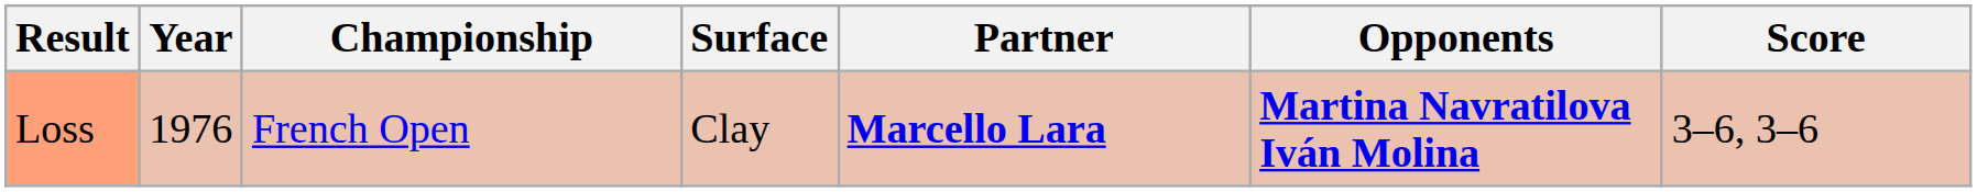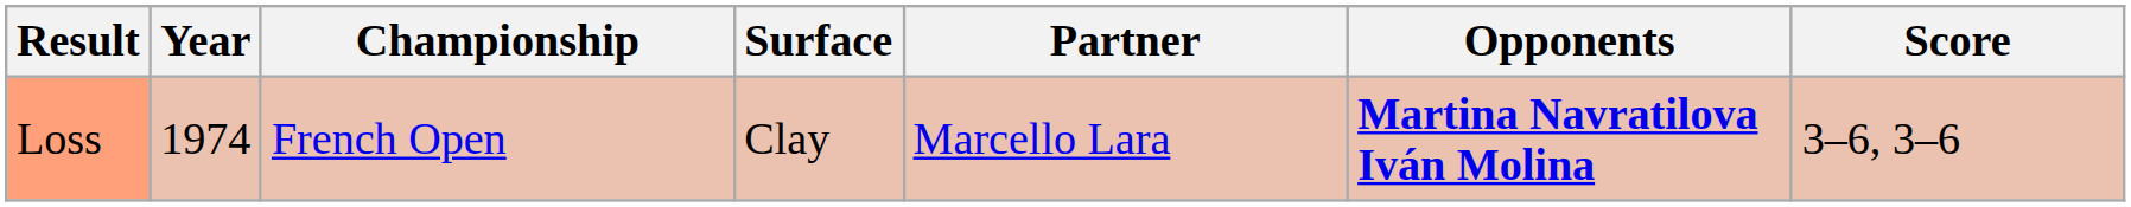 <table class="sortable wikitable">
 <tr>
 <th style="width:40px">Result</th>
 <th style="width:30px">Year</th>
 <th style="width:160px">Championship</th>
 <th style="width:50px">Surface</th>
 <th style="width:150px">Partner</th>
 <th style="width:150px">Opponents</th>
 <th style="width:110px" class="unsortable">Score</th>
 </tr>
 <tr style="background:#ebc2af;">
 <td style="background:#ffa07a;">Loss</td>
-<td>1976</td>
+<td>1974</td>
 <td><a href='#'>French Open</a></td>
 <td>Clay</td>
-<td><strong> <a href='#'>Marcello Lara</a></strong></td>
+<td> <a href='#'>Marcello Lara</a></td>
 <td><strong> <a href='#'>Martina Navratilova</a> <br>  <a href='#'>Iván Molina</a></strong></td>
 <td>3–6, 3–6</td>
 </tr>
 </table>
